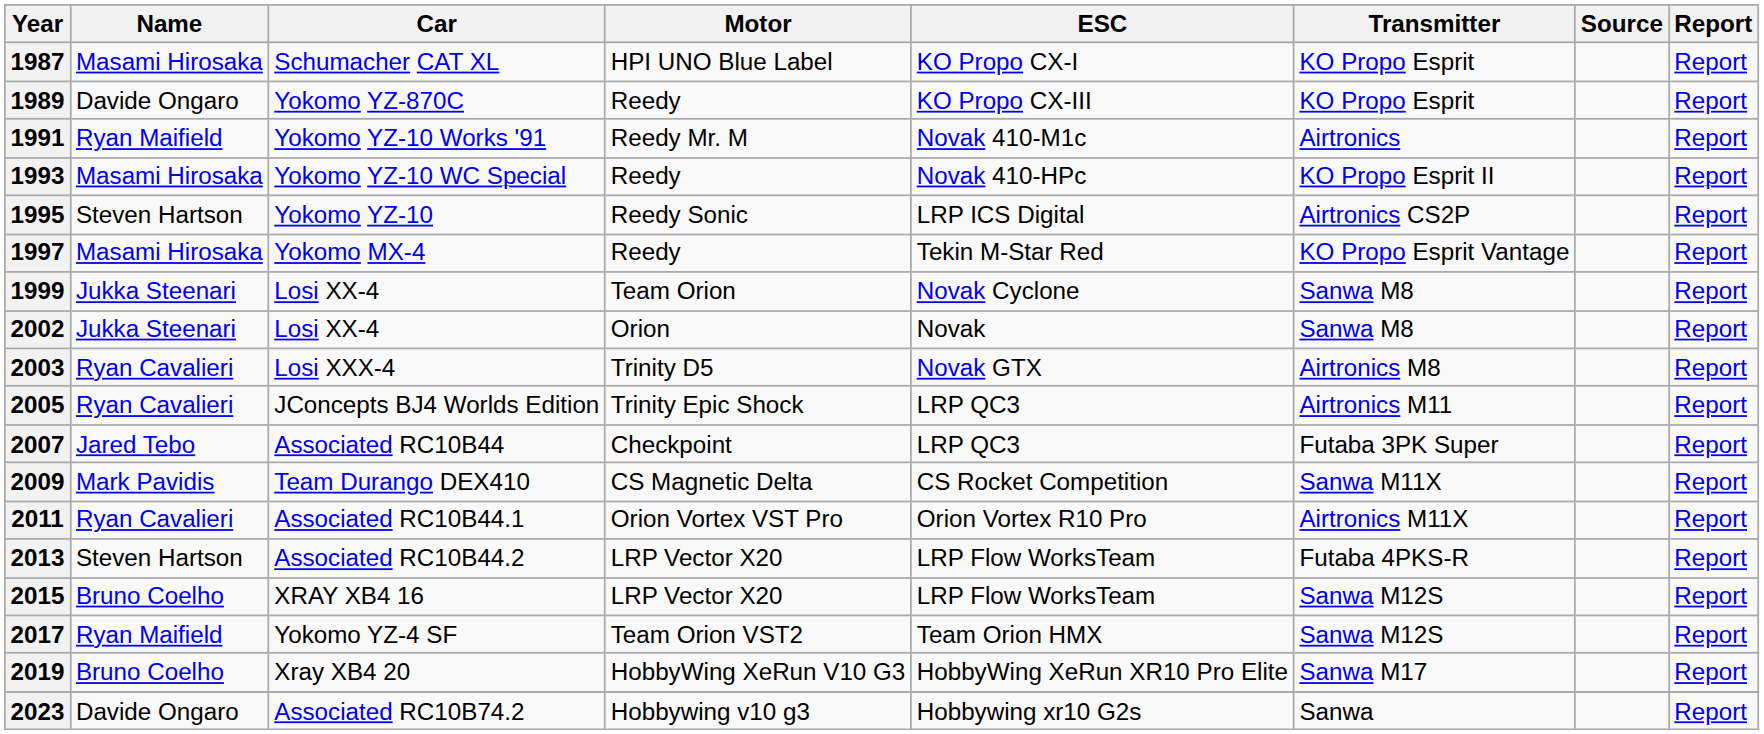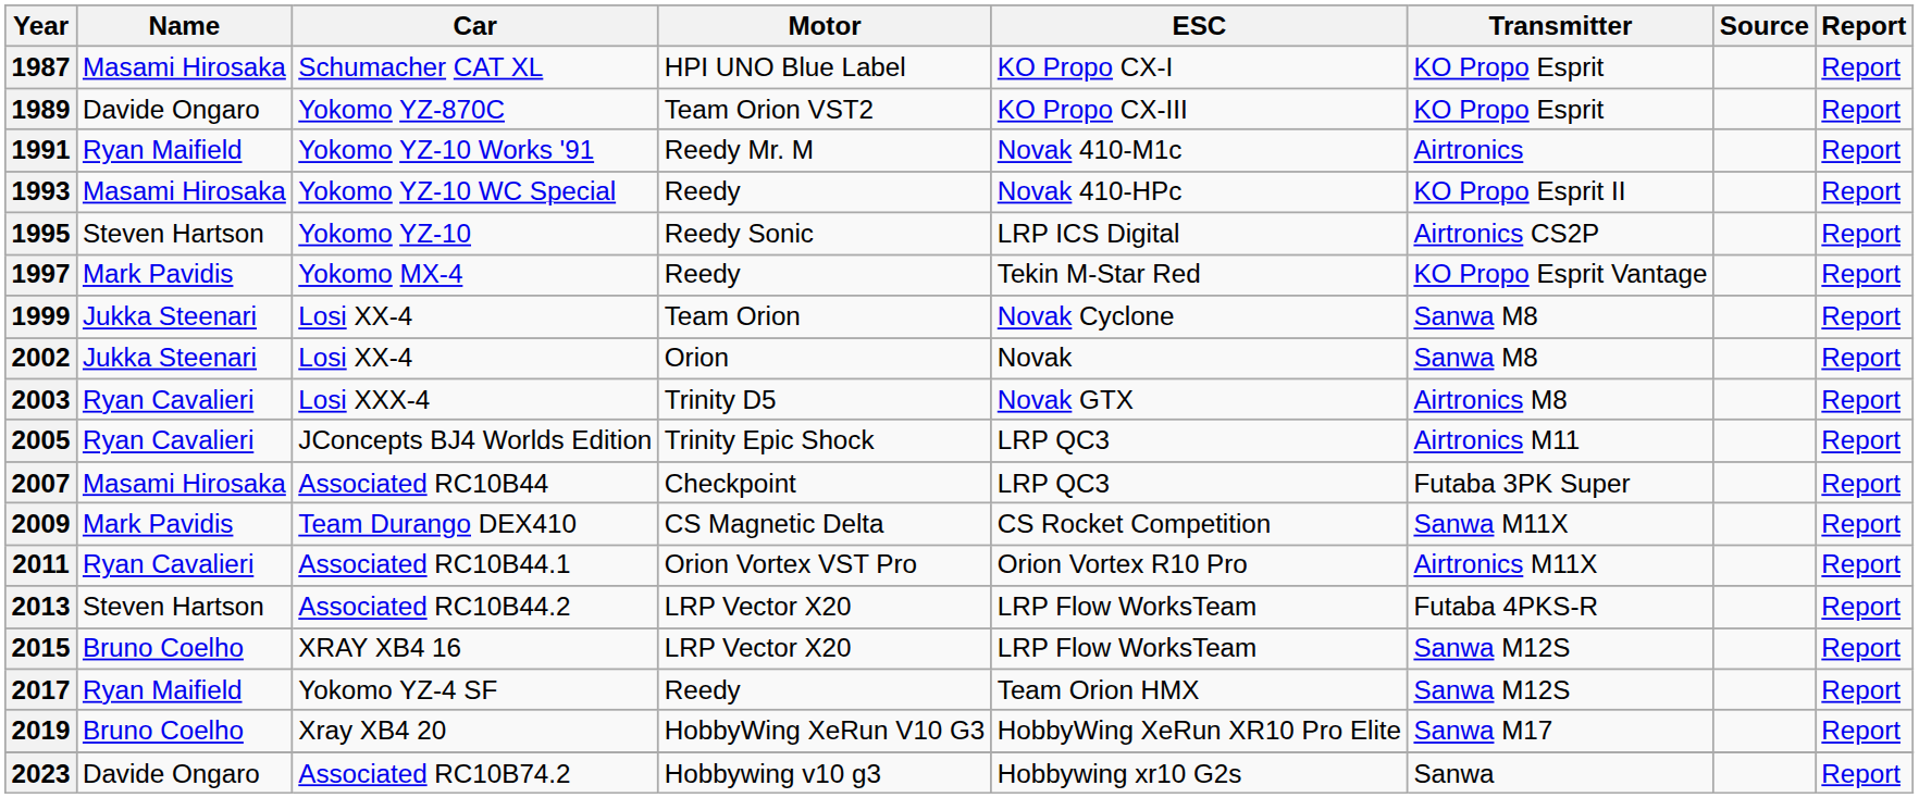 <table class="wikitable" style="font-size: 85%;">
 <tr>
 <th>Year</th>
 <th>Name</th>
 <th>Car</th>
 <th>Motor</th>
 <th>ESC</th>
 <th>Transmitter</th>
 <th>Source</th>
 <th>Report</th>
 </tr>
 <tr>
 <th>1987</th>
 <td> <a href='#'>Masami Hirosaka</a></td>
 <td><a href='#'>Schumacher</a> <a href='#'>CAT XL</a></td>
 <td>HPI UNO Blue Label</td>
 <td><a href='#'>KO Propo</a> CX-I</td>
 <td><a href='#'>KO Propo</a> Esprit</td>
 <td></td>
 <td><a href='#'>Report</a></td>
 </tr>
 <tr>
 <th>1989</th>
 <td> Davide Ongaro</td>
 <td><a href='#'>Yokomo</a> <a href='#'>YZ-870C</a></td>
-<td>Reedy</td>
+<td>Team Orion VST2</td>
 <td><a href='#'>KO Propo</a> CX-III</td>
 <td><a href='#'>KO Propo</a> Esprit</td>
 <td></td>
 <td><a href='#'>Report</a></td>
 </tr>
 <tr>
 <th>1991</th>
 <td> <a href='#'>Ryan Maifield</a></td>
 <td><a href='#'>Yokomo</a> <a href='#'>YZ-10 Works '91</a></td>
 <td>Reedy Mr. M</td>
 <td><a href='#'>Novak</a> 410-M1c</td>
 <td><a href='#'>Airtronics</a></td>
 <td></td>
 <td><a href='#'>Report</a></td>
 </tr>
 <tr>
 <th>1993</th>
 <td> <a href='#'>Masami Hirosaka</a></td>
 <td><a href='#'>Yokomo</a> <a href='#'>YZ-10 WC Special</a></td>
 <td>Reedy</td>
 <td><a href='#'>Novak</a> 410-HPc</td>
 <td><a href='#'>KO Propo</a> Esprit II</td>
 <td></td>
 <td><a href='#'>Report</a></td>
 </tr>
 <tr>
 <th>1995</th>
 <td> Steven Hartson</td>
 <td><a href='#'>Yokomo</a> <a href='#'>YZ-10</a></td>
 <td>Reedy Sonic</td>
 <td>LRP ICS Digital</td>
 <td><a href='#'>Airtronics</a> CS2P</td>
 <td></td>
 <td><a href='#'>Report</a></td>
 </tr>
 <tr>
 <th>1997</th>
-<td> <a href='#'>Masami Hirosaka</a></td>
+<td> <a href='#'>Mark Pavidis</a></td>
 <td><a href='#'>Yokomo</a> <a href='#'>MX-4</a></td>
 <td>Reedy</td>
 <td>Tekin M-Star Red</td>
 <td><a href='#'>KO Propo</a> Esprit Vantage</td>
 <td></td>
 <td><a href='#'>Report</a></td>
 </tr>
 <tr>
 <th>1999</th>
 <td> <a href='#'>Jukka Steenari</a></td>
 <td><a href='#'>Losi</a> XX-4</td>
 <td>Team Orion</td>
 <td><a href='#'>Novak</a> Cyclone</td>
 <td><a href='#'>Sanwa</a> M8</td>
 <td></td>
 <td><a href='#'>Report</a></td>
 </tr>
 <tr>
 <th>2002</th>
 <td> <a href='#'>Jukka Steenari</a></td>
 <td><a href='#'>Losi</a> XX-4</td>
 <td>Orion</td>
 <td>Novak</td>
 <td><a href='#'>Sanwa</a> M8</td>
 <td></td>
 <td><a href='#'>Report</a></td>
 </tr>
 <tr>
 <th>2003</th>
 <td> <a href='#'>Ryan Cavalieri</a></td>
 <td><a href='#'>Losi</a> XXX-4</td>
 <td>Trinity D5</td>
 <td><a href='#'>Novak</a> GTX</td>
 <td><a href='#'>Airtronics</a> M8</td>
 <td></td>
 <td><a href='#'>Report</a></td>
 </tr>
 <tr>
 <th>2005</th>
 <td> <a href='#'>Ryan Cavalieri</a></td>
 <td>JConcepts BJ4 Worlds Edition</td>
 <td>Trinity Epic Shock</td>
 <td>LRP QC3</td>
 <td><a href='#'>Airtronics</a> M11</td>
 <td></td>
 <td><a href='#'>Report</a></td>
 </tr>
 <tr>
 <th>2007</th>
-<td> <a href='#'>Jared Tebo</a></td>
+<td> <a href='#'>Masami Hirosaka</a></td>
 <td><a href='#'>Associated</a> RC10B44</td>
 <td>Checkpoint</td>
 <td>LRP QC3</td>
 <td>Futaba 3PK Super</td>
 <td></td>
 <td><a href='#'>Report</a></td>
 </tr>
 <tr>
 <th>2009</th>
 <td> <a href='#'>Mark Pavidis</a></td>
 <td><a href='#'>Team Durango</a> DEX410</td>
 <td>CS Magnetic Delta</td>
 <td>CS Rocket Competition</td>
 <td><a href='#'>Sanwa</a> M11X</td>
 <td></td>
 <td><a href='#'>Report</a></td>
 </tr>
 <tr>
 <th>2011</th>
 <td> <a href='#'>Ryan Cavalieri</a></td>
 <td><a href='#'>Associated</a> RC10B44.1</td>
 <td>Orion Vortex VST Pro</td>
 <td>Orion Vortex R10 Pro</td>
 <td><a href='#'>Airtronics</a> M11X</td>
 <td></td>
 <td><a href='#'>Report</a></td>
 </tr>
 <tr>
 <th>2013</th>
 <td> Steven Hartson</td>
 <td><a href='#'>Associated</a> RC10B44.2</td>
 <td>LRP Vector X20</td>
 <td>LRP Flow WorksTeam</td>
 <td>Futaba 4PKS-R</td>
 <td></td>
 <td><a href='#'>Report</a></td>
 </tr>
 <tr>
 <th>2015</th>
 <td> <a href='#'>Bruno Coelho</a></td>
 <td>XRAY XB4 16</td>
 <td>LRP Vector X20</td>
 <td>LRP Flow WorksTeam</td>
 <td><a href='#'>Sanwa</a> M12S</td>
 <td></td>
 <td><a href='#'>Report</a></td>
 </tr>
 <tr>
 <th>2017</th>
 <td> <a href='#'>Ryan Maifield</a></td>
 <td>Yokomo YZ-4 SF</td>
-<td>Team Orion VST2</td>
+<td>Reedy</td>
 <td>Team Orion HMX</td>
 <td><a href='#'>Sanwa</a> M12S</td>
 <td></td>
 <td><a href='#'>Report</a></td>
 </tr>
 <tr>
 <th>2019</th>
 <td> <a href='#'>Bruno Coelho</a></td>
 <td>Xray XB4 20</td>
 <td>HobbyWing XeRun V10 G3</td>
 <td>HobbyWing XeRun XR10 Pro Elite</td>
 <td><a href='#'>Sanwa</a> M17</td>
 <td></td>
 <td><a href='#'>Report</a></td>
 </tr>
 <tr>
 </tr>
 <tr>
 <th>2023</th>
 <td> Davide Ongaro</td>
 <td><a href='#'>Associated</a> RC10B74.2</td>
 <td>Hobbywing v10 g3</td>
 <td>Hobbywing xr10 G2s</td>
 <td>Sanwa</td>
 <td></td>
 <td><a href='#'>Report</a></td>
 </tr>
 </table>
